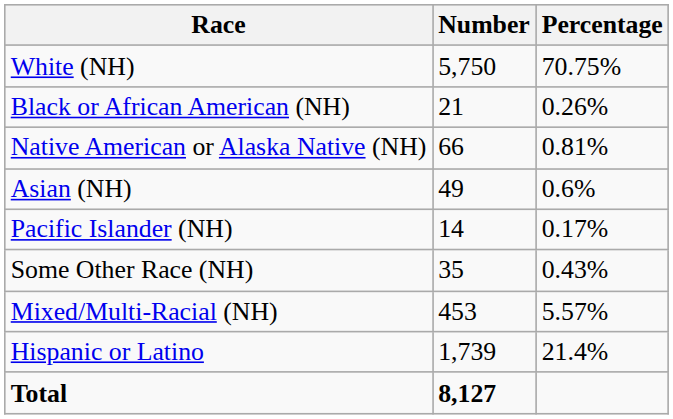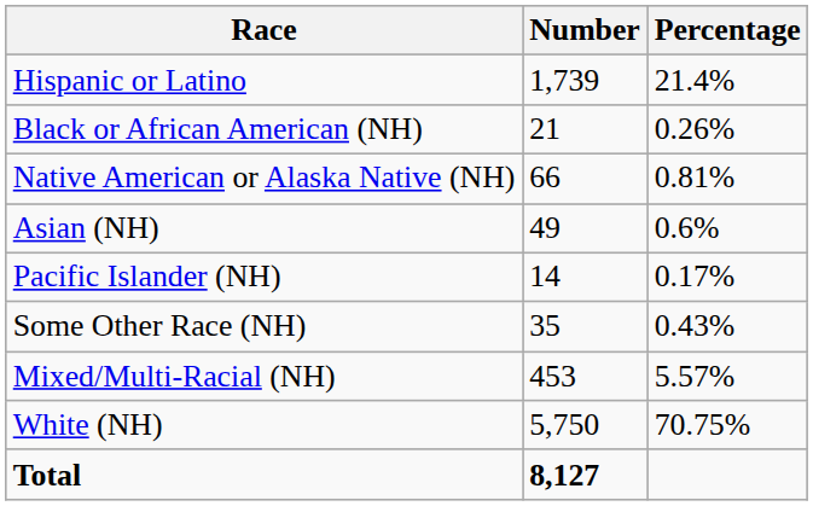 <table class="wikitable">
 <tr>
 <th>Race</th>
 <th>Number</th>
 <th>Percentage</th>
 </tr>
 <tr>
-<td><a href='#'>White</a> (NH)</td>
-<td>5,750</td>
-<td>70.75%</td>
+<td><a href='#'>Hispanic or Latino</a></td>
+<td>1,739</td>
+<td>21.4%</td>
 </tr>
 <tr>
 <td><a href='#'>Black or African American</a> (NH)</td>
 <td>21</td>
 <td>0.26%</td>
 </tr>
 <tr>
 <td><a href='#'>Native American</a> or <a href='#'>Alaska Native</a> (NH)</td>
 <td>66</td>
 <td>0.81%</td>
 </tr>
 <tr>
 <td><a href='#'>Asian</a> (NH)</td>
 <td>49</td>
 <td>0.6%</td>
 </tr>
 <tr>
 <td><a href='#'>Pacific Islander</a> (NH)</td>
 <td>14</td>
 <td>0.17%</td>
 </tr>
 <tr>
 <td>Some Other Race (NH)</td>
 <td>35</td>
 <td>0.43%</td>
 </tr>
 <tr>
 <td><a href='#'>Mixed/Multi-Racial</a> (NH)</td>
 <td>453</td>
 <td>5.57%</td>
 </tr>
 <tr>
-<td><a href='#'>Hispanic or Latino</a></td>
-<td>1,739</td>
-<td>21.4%</td>
+<td><a href='#'>White</a> (NH)</td>
+<td>5,750</td>
+<td>70.75%</td>
 </tr>
 <tr>
 <td><strong>Total</strong></td>
 <td><strong>8,127</strong></td>
 <td></td>
 </tr>
 </table>
